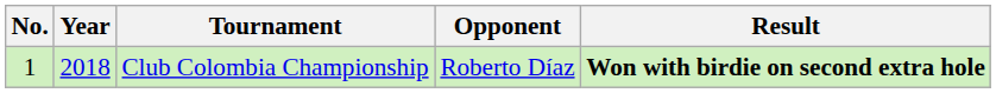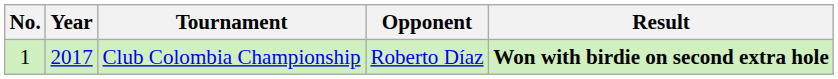 <table class="wikitable" style="font-size:95%;">
 <tr>
 <th>No.</th>
 <th>Year</th>
 <th>Tournament</th>
 <th>Opponent</th>
 <th>Result</th>
 </tr>
 <tr style="background:#d0f0c0;">
 <td align=center>1</td>
-<td><a href='#'>2018</a></td>
+<td><a href='#'>2017</a></td>
 <td><a href='#'>Club Colombia Championship</a></td>
 <td> <a href='#'>Roberto Díaz</a></td>
 <td><strong>Won with birdie on second extra hole</strong></td>
 </tr>
 </table>
